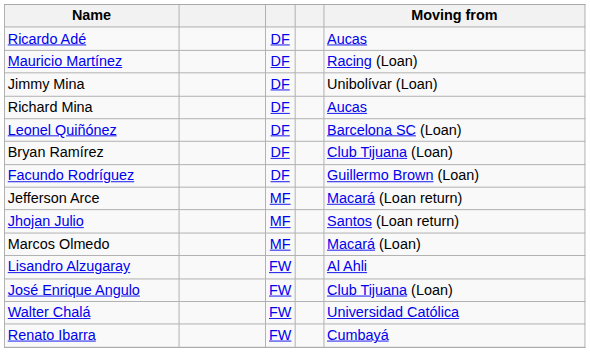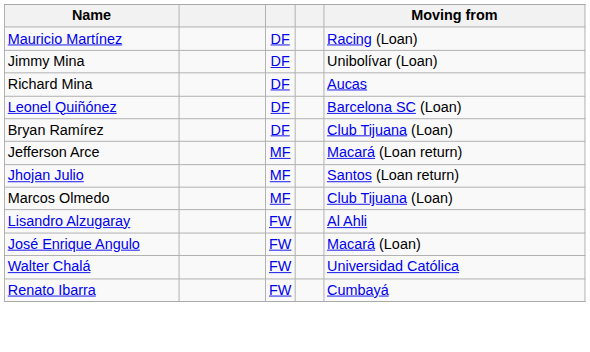 <table class="wikitable" style="text-align: center;">
 <tr>
 </tr>
 <tr>
 <th width=30% align="center">Name</th>
 <th width=15% align="center"></th>
 <th width=5% align="center"></th>
 <th width=5% align="center"></th>
 <th width=45% align="center">Moving from</th>
-</tr>
-<tr>
-<td align=left><a href='#'>Ricardo Adé</a></td>
-<td></td>
-<td><a href='#'>DF</a></td>
-<td></td>
-<td align=left><a href='#'>Aucas</a> </td>
 </tr>
 <tr>
 <td align=left><a href='#'>Mauricio Martínez</a></td>
 <td></td>
 <td><a href='#'>DF</a></td>
 <td></td>
 <td align=left><a href='#'>Racing</a>  (Loan)</td>
 </tr>
 <tr>
 <td align=left>Jimmy Mina</td>
 <td></td>
 <td><a href='#'>DF</a></td>
 <td></td>
 <td align=left>Unibolívar  (Loan)</td>
 </tr>
 <tr>
 <td align=left>Richard Mina</td>
 <td></td>
 <td><a href='#'>DF</a></td>
 <td></td>
 <td align=left><a href='#'>Aucas</a> </td>
 </tr>
 <tr>
 <td align=left><a href='#'>Leonel Quiñónez</a></td>
 <td></td>
 <td><a href='#'>DF</a></td>
 <td></td>
 <td align=left><a href='#'>Barcelona SC</a>  (Loan)</td>
 </tr>
 <tr>
 <td align=left>Bryan Ramírez</td>
 <td></td>
 <td><a href='#'>DF</a></td>
 <td></td>
 <td align=left><a href='#'>Club Tijuana</a>  (Loan)</td>
 </tr>
 <tr>
-<td align=left><a href='#'>Facundo Rodríguez</a></td>
-<td></td>
-<td><a href='#'>DF</a></td>
-<td></td>
-<td align=left><a href='#'>Guillermo Brown</a>  (Loan)</td>
-</tr>
-<tr>
 <td align=left>Jefferson Arce</td>
 <td></td>
 <td><a href='#'>MF</a></td>
 <td></td>
 <td align=left><a href='#'>Macará</a>  (Loan return)</td>
 </tr>
 <tr>
 <td align=left><a href='#'>Jhojan Julio</a></td>
 <td></td>
 <td><a href='#'>MF</a></td>
 <td></td>
 <td align=left><a href='#'>Santos</a>  (Loan return)</td>
 </tr>
 <tr>
 <td align=left>Marcos Olmedo</td>
 <td></td>
 <td><a href='#'>MF</a></td>
 <td></td>
-<td align=left><a href='#'>Macará</a>  (Loan)</td>
+<td align=left><a href='#'>Club Tijuana</a>  (Loan)</td>
 </tr>
 <tr>
 <td align=left><a href='#'>Lisandro Alzugaray</a></td>
 <td></td>
 <td><a href='#'>FW</a></td>
 <td></td>
 <td align=left><a href='#'>Al Ahli</a> </td>
 </tr>
 <tr>
 <td align=left><a href='#'>José Enrique Angulo</a></td>
 <td></td>
 <td><a href='#'>FW</a></td>
 <td></td>
-<td align=left><a href='#'>Club Tijuana</a>  (Loan)</td>
+<td align=left><a href='#'>Macará</a>  (Loan)</td>
 </tr>
 <tr>
 <td align=left><a href='#'>Walter Chalá</a></td>
 <td></td>
 <td><a href='#'>FW</a></td>
 <td></td>
 <td align=left><a href='#'>Universidad Católica</a> </td>
 </tr>
 <tr>
 <td align=left><a href='#'>Renato Ibarra</a></td>
 <td></td>
 <td><a href='#'>FW</a></td>
 <td></td>
 <td align=left><a href='#'>Cumbayá</a> </td>
 </tr>
 <tr>
 </tr>
 </table>
